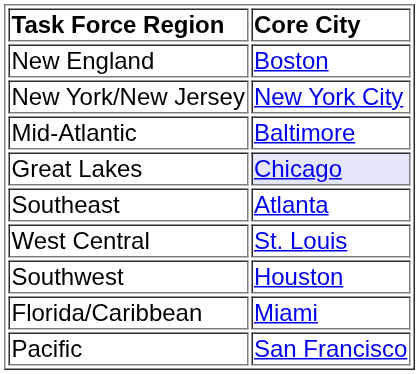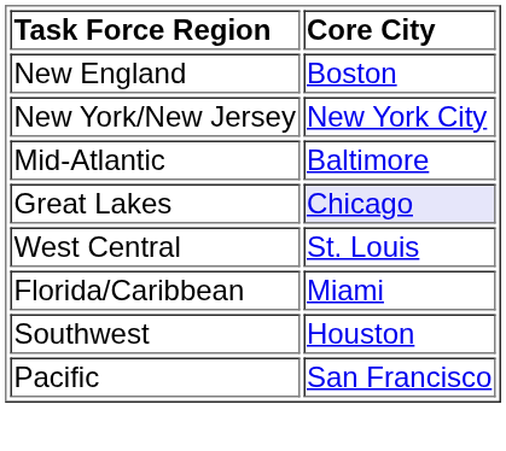 <table border="1">
 <tr>
 <td><strong>Task Force Region</strong></td>
 <td><strong>Core City</strong></td>
 </tr>
 <tr>
 <td>New England</td>
 <td><a href='#'>Boston</a></td>
 </tr>
 <tr>
 <td>New York/New Jersey</td>
 <td><a href='#'>New York City</a></td>
 </tr>
 <tr>
 <td>Mid-Atlantic</td>
 <td><a href='#'>Baltimore</a></td>
 </tr>
 <tr>
 <td>Great Lakes</td>
 <td style="background: lavender;"><a href='#'>Chicago</a></td>
 </tr>
 <tr>
-<td>Southeast</td>
-<td><a href='#'>Atlanta</a></td>
+<td>West Central</td>
+<td><a href='#'>St. Louis</a></td>
 </tr>
 <tr>
-<td>West Central</td>
-<td><a href='#'>St. Louis</a></td>
+<td>Florida/Caribbean</td>
+<td><a href='#'>Miami</a></td>
 </tr>
 <tr>
 <td>Southwest</td>
 <td><a href='#'>Houston</a></td>
 </tr>
 <tr>
-<td>Florida/Caribbean</td>
-<td><a href='#'>Miami</a></td>
-</tr>
-<tr>
 <td>Pacific</td>
 <td><a href='#'>San Francisco</a></td>
 </tr>
 </table>
